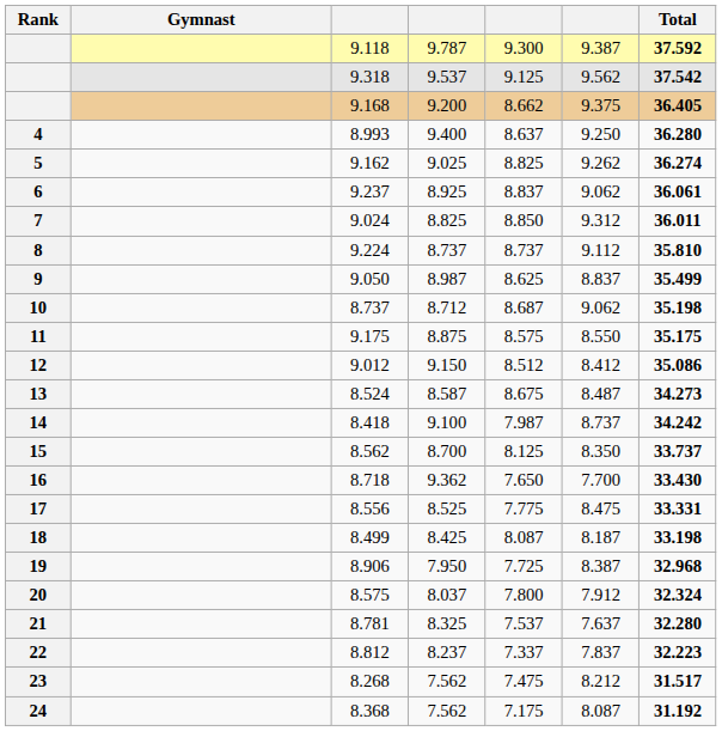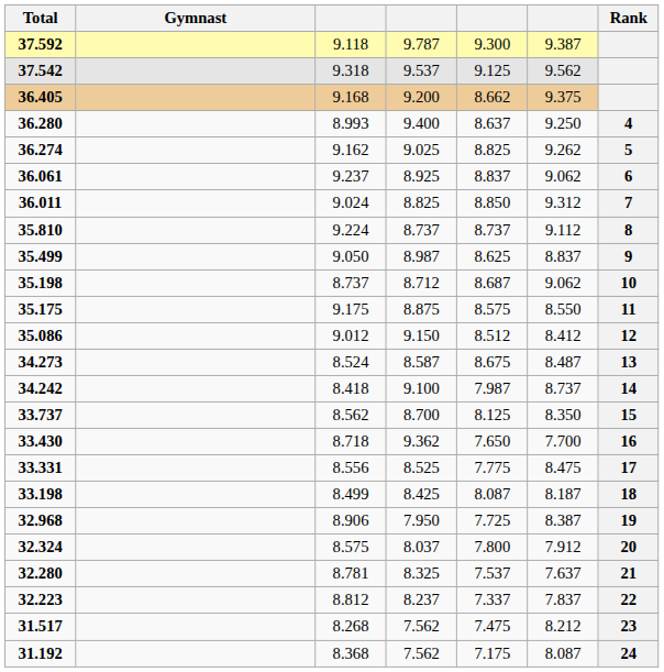 <table class="wikitable sortable" style="text-align:center; font-size:95%">
 <tr>
-<th scope="col" style="width:50px;">Rank</th>
+<th scope="col" style="width:60px;">Total</th>
 <th scope="col" style="width:220px;">Gymnast</th>
 <th scope="col" style="width:60px;"></th>
 <th scope="col" style="width:60px;"></th>
 <th scope="col" style="width:60px;"></th>
 <th scope="col" style="width:60px;"></th>
-<th scope="col" style="width:60px;">Total</th>
+<th scope="col" style="width:50px;">Rank</th>
 </tr>
 <tr style="background:#fffcaf;">
-<th scope=row style="text-align:center"></th>
+<td><strong>37.592</strong></td>
 <td align=left></td>
 <td>9.118</td>
 <td>9.787</td>
 <td>9.300</td>
 <td>9.387</td>
-<td><strong>37.592</strong></td>
+<th scope=row style="text-align:center"></th>
 </tr>
 <tr style="background:#e5e5e5;">
-<th scope=row style="text-align:center"></th>
+<td><strong>37.542</strong></td>
 <td align=left></td>
 <td>9.318</td>
 <td>9.537</td>
 <td>9.125</td>
 <td>9.562</td>
-<td><strong>37.542</strong></td>
+<th scope=row style="text-align:center"></th>
 </tr>
 <tr style="background:#ec9;">
-<th scope=row style="text-align:center"></th>
+<td><strong>36.405</strong></td>
 <td align=left></td>
 <td>9.168</td>
 <td>9.200</td>
 <td>8.662</td>
 <td>9.375</td>
-<td><strong>36.405</strong></td>
+<th scope=row style="text-align:center"></th>
 </tr>
 <tr>
-<th scope=row style="text-align:center">4</th>
+<td><strong>36.280</strong></td>
 <td align=left></td>
 <td>8.993</td>
 <td>9.400</td>
 <td>8.637</td>
 <td>9.250</td>
-<td><strong>36.280</strong></td>
+<th scope=row style="text-align:center">4</th>
 </tr>
 <tr>
-<th scope=row style="text-align:center">5</th>
+<td><strong>36.274</strong></td>
 <td align=left></td>
 <td>9.162</td>
 <td>9.025</td>
 <td>8.825</td>
 <td>9.262</td>
-<td><strong>36.274</strong></td>
+<th scope=row style="text-align:center">5</th>
 </tr>
 <tr>
-<th scope=row style="text-align:center">6</th>
+<td><strong>36.061</strong></td>
 <td align=left></td>
 <td>9.237</td>
 <td>8.925</td>
 <td>8.837</td>
 <td>9.062</td>
-<td><strong>36.061</strong></td>
+<th scope=row style="text-align:center">6</th>
 </tr>
 <tr>
-<th scope=row style="text-align:center">7</th>
+<td><strong>36.011</strong></td>
 <td align=left></td>
 <td>9.024</td>
 <td>8.825</td>
 <td>8.850</td>
 <td>9.312</td>
-<td><strong>36.011</strong></td>
+<th scope=row style="text-align:center">7</th>
 </tr>
 <tr>
-<th scope=row style="text-align:center">8</th>
+<td><strong>35.810</strong></td>
 <td align=left></td>
 <td>9.224</td>
 <td>8.737</td>
 <td>8.737</td>
 <td>9.112</td>
-<td><strong>35.810</strong></td>
+<th scope=row style="text-align:center">8</th>
 </tr>
 <tr>
-<th scope=row style="text-align:center">9</th>
+<td><strong>35.499</strong></td>
 <td align=left></td>
 <td>9.050</td>
 <td>8.987</td>
 <td>8.625</td>
 <td>8.837</td>
-<td><strong>35.499</strong></td>
+<th scope=row style="text-align:center">9</th>
 </tr>
 <tr>
-<th scope=row style="text-align:center">10</th>
+<td><strong>35.198</strong></td>
 <td align=left></td>
 <td>8.737</td>
 <td>8.712</td>
 <td>8.687</td>
 <td>9.062</td>
-<td><strong>35.198</strong></td>
+<th scope=row style="text-align:center">10</th>
 </tr>
 <tr>
-<th scope=row style="text-align:center">11</th>
+<td><strong>35.175</strong></td>
 <td align=left></td>
 <td>9.175</td>
 <td>8.875</td>
 <td>8.575</td>
 <td>8.550</td>
-<td><strong>35.175</strong></td>
+<th scope=row style="text-align:center">11</th>
 </tr>
 <tr>
-<th scope=row style="text-align:center">12</th>
+<td><strong>35.086</strong></td>
 <td align=left></td>
 <td>9.012</td>
 <td>9.150</td>
 <td>8.512</td>
 <td>8.412</td>
-<td><strong>35.086</strong></td>
+<th scope=row style="text-align:center">12</th>
 </tr>
 <tr>
-<th scope=row style="text-align:center">13</th>
+<td><strong>34.273</strong></td>
 <td align=left></td>
 <td>8.524</td>
 <td>8.587</td>
 <td>8.675</td>
 <td>8.487</td>
-<td><strong>34.273</strong></td>
+<th scope=row style="text-align:center">13</th>
 </tr>
 <tr>
-<th scope=row style="text-align:center">14</th>
+<td><strong>34.242</strong></td>
 <td align=left></td>
 <td>8.418</td>
 <td>9.100</td>
 <td>7.987</td>
 <td>8.737</td>
-<td><strong>34.242</strong></td>
+<th scope=row style="text-align:center">14</th>
 </tr>
 <tr>
-<th scope=row style="text-align:center">15</th>
+<td><strong>33.737</strong></td>
 <td align=left></td>
 <td>8.562</td>
 <td>8.700</td>
 <td>8.125</td>
 <td>8.350</td>
-<td><strong>33.737</strong></td>
+<th scope=row style="text-align:center">15</th>
 </tr>
 <tr>
-<th scope=row style="text-align:center">16</th>
+<td><strong>33.430</strong></td>
 <td align=left></td>
 <td>8.718</td>
 <td>9.362</td>
 <td>7.650</td>
 <td>7.700</td>
-<td><strong>33.430</strong></td>
+<th scope=row style="text-align:center">16</th>
 </tr>
 <tr>
-<th scope=row style="text-align:center">17</th>
+<td><strong>33.331</strong></td>
 <td align=left></td>
 <td>8.556</td>
 <td>8.525</td>
 <td>7.775</td>
 <td>8.475</td>
-<td><strong>33.331</strong></td>
+<th scope=row style="text-align:center">17</th>
 </tr>
 <tr>
-<th scope=row style="text-align:center">18</th>
+<td><strong>33.198</strong></td>
 <td align=left></td>
 <td>8.499</td>
 <td>8.425</td>
 <td>8.087</td>
 <td>8.187</td>
-<td><strong>33.198</strong></td>
+<th scope=row style="text-align:center">18</th>
 </tr>
 <tr>
-<th scope=row style="text-align:center">19</th>
+<td><strong>32.968</strong></td>
 <td align=left></td>
 <td>8.906</td>
 <td>7.950</td>
 <td>7.725</td>
 <td>8.387</td>
-<td><strong>32.968</strong></td>
+<th scope=row style="text-align:center">19</th>
 </tr>
 <tr>
-<th scope=row style="text-align:center">20</th>
+<td><strong>32.324</strong></td>
 <td align=left></td>
 <td>8.575</td>
 <td>8.037</td>
 <td>7.800</td>
 <td>7.912</td>
-<td><strong>32.324</strong></td>
+<th scope=row style="text-align:center">20</th>
 </tr>
 <tr>
-<th scope=row style="text-align:center">21</th>
+<td><strong>32.280</strong></td>
 <td align=left></td>
 <td>8.781</td>
 <td>8.325</td>
 <td>7.537</td>
 <td>7.637</td>
-<td><strong>32.280</strong></td>
+<th scope=row style="text-align:center">21</th>
 </tr>
 <tr>
-<th scope=row style="text-align:center">22</th>
+<td><strong>32.223</strong></td>
 <td align=left></td>
 <td>8.812</td>
 <td>8.237</td>
 <td>7.337</td>
 <td>7.837</td>
-<td><strong>32.223</strong></td>
+<th scope=row style="text-align:center">22</th>
 </tr>
 <tr>
-<th scope=row style="text-align:center">23</th>
+<td><strong>31.517</strong></td>
 <td align=left></td>
 <td>8.268</td>
 <td>7.562</td>
 <td>7.475</td>
 <td>8.212</td>
-<td><strong>31.517</strong></td>
+<th scope=row style="text-align:center">23</th>
 </tr>
 <tr>
-<th scope=row style="text-align:center">24</th>
+<td><strong>31.192</strong></td>
 <td align=left></td>
 <td>8.368</td>
 <td>7.562</td>
 <td>7.175</td>
 <td>8.087</td>
-<td><strong>31.192</strong></td>
+<th scope=row style="text-align:center">24</th>
 </tr>
 </table>
